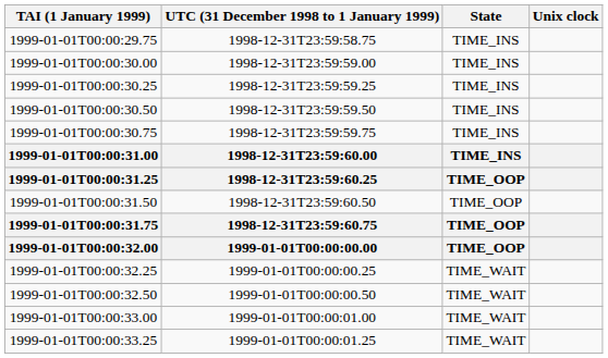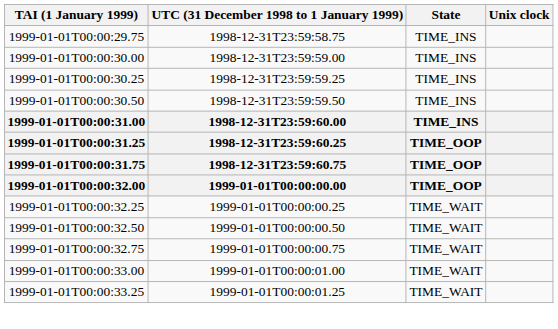 <table class="wikitable" style="text-align: center;">
 <tr>
 <th>TAI (1 January 1999)</th>
 <th>UTC (31 December 1998 to 1 January 1999)</th>
 <th>State</th>
 <th>Unix clock</th>
 </tr>
 <tr>
 <td>1999-01-01T00:00:29.75</td>
 <td>1998-12-31T23:59:58.75</td>
 <td>TIME_INS</td>
 <td style="text-align: right;"></td>
 </tr>
 <tr>
 <td>1999-01-01T00:00:30.00</td>
 <td>1998-12-31T23:59:59.00</td>
 <td>TIME_INS</td>
 <td style="text-align: right;"></td>
 </tr>
 <tr>
 <td>1999-01-01T00:00:30.25</td>
 <td>1998-12-31T23:59:59.25</td>
 <td>TIME_INS</td>
 <td style="text-align: right;"></td>
 </tr>
 <tr>
 <td>1999-01-01T00:00:30.50</td>
 <td>1998-12-31T23:59:59.50</td>
 <td>TIME_INS</td>
 <td style="text-align: right;"></td>
 </tr>
 <tr>
-<td>1999-01-01T00:00:30.75</td>
-<td>1998-12-31T23:59:59.75</td>
-<td>TIME_INS</td>
-<td style="text-align: right;"></td>
-</tr>
-<tr>
 <th>1999-01-01T00:00:31.00</th>
 <th>1998-12-31T23:59:60.00</th>
 <th>TIME_INS</th>
 <th style="text-align: right;"></th>
 </tr>
 <tr>
 <th>1999-01-01T00:00:31.25</th>
 <th>1998-12-31T23:59:60.25</th>
 <th>TIME_OOP</th>
 <th style="text-align: right;"></th>
-</tr>
-<tr>
-<td>1999-01-01T00:00:31.50</td>
-<td>1998-12-31T23:59:60.50</td>
-<td>TIME_OOP</td>
-<td style="text-align: right;"></td>
 </tr>
 <tr>
 <th>1999-01-01T00:00:31.75</th>
 <th>1998-12-31T23:59:60.75</th>
 <th>TIME_OOP</th>
 <th style="text-align: right;"></th>
 </tr>
 <tr>
 <th>1999-01-01T00:00:32.00</th>
 <th>1999-01-01T00:00:00.00</th>
 <th>TIME_OOP</th>
 <th style="text-align: right;"></th>
 </tr>
 <tr>
 <td>1999-01-01T00:00:32.25</td>
 <td>1999-01-01T00:00:00.25</td>
 <td>TIME_WAIT</td>
 <td style="text-align: right;"></td>
 </tr>
 <tr>
 <td>1999-01-01T00:00:32.50</td>
 <td>1999-01-01T00:00:00.50</td>
 <td>TIME_WAIT</td>
 <td style="text-align: right;"></td>
 </tr>
 <tr>
+<td>1999-01-01T00:00:32.75</td>
+<td>1999-01-01T00:00:00.75</td>
+<td>TIME_WAIT</td>
+<td style="text-align: right;"></td>
+</tr>
+<tr>
 <td>1999-01-01T00:00:33.00</td>
 <td>1999-01-01T00:00:01.00</td>
 <td>TIME_WAIT</td>
 <td style="text-align: right;"></td>
 </tr>
 <tr>
 <td>1999-01-01T00:00:33.25</td>
 <td>1999-01-01T00:00:01.25</td>
 <td>TIME_WAIT</td>
 <td style="text-align: right;"></td>
 </tr>
 </table>
